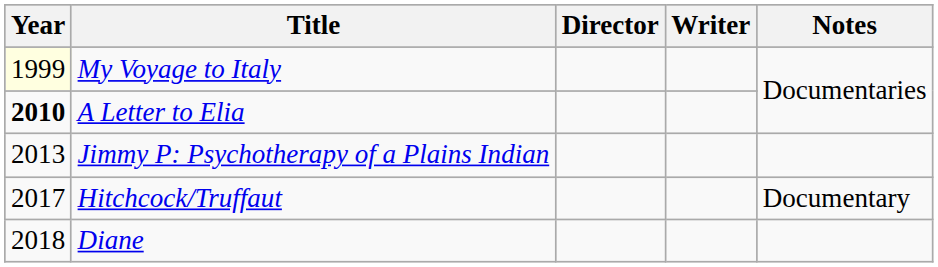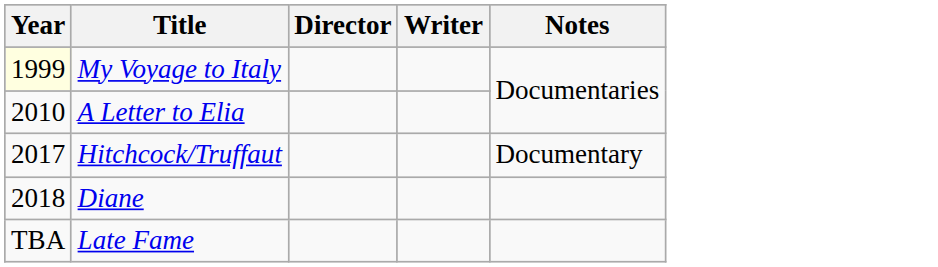 <table class="wikitable">
 <tr>
 <th>Year</th>
 <th>Title</th>
 <th>Director</th>
 <th>Writer</th>
 <th>Notes</th>
 </tr>
 <tr>
 <td style="background: lightyellow;">1999</td>
 <td><em><a href='#'>My Voyage to Italy</a></em></td>
 <td></td>
 <td></td>
 <td rowspan="2">Documentaries</td>
 </tr>
 <tr>
-<td><strong>2010</strong></td>
+<td>2010</td>
 <td><em><a href='#'>A Letter to Elia</a></em></td>
-<td></td>
-<td></td>
-</tr>
-<tr>
-<td>2013</td>
-<td><em><a href='#'>Jimmy P: Psychotherapy of a Plains Indian</a></em></td>
-<td></td>
 <td></td>
 <td></td>
 </tr>
 <tr>
 <td>2017</td>
 <td><em><a href='#'>Hitchcock/Truffaut</a></em></td>
 <td></td>
 <td></td>
 <td>Documentary</td>
 </tr>
 <tr>
 <td>2018</td>
 <td><em><a href='#'>Diane</a></em></td>
 <td></td>
 <td></td>
 <td></td>
 </tr>
+<tr>
+<td>TBA</td>
+<td><em><a href='#'>Late Fame</a></em></td>
+<td></td>
+<td></td>
+<td></td>
+</tr>
 </table>
